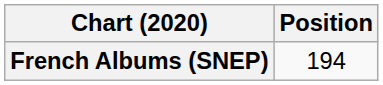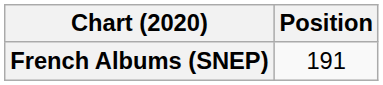 <table class="wikitable plainrowheaders" style="text-align:center">
 <tr>
 <th scope="col">Chart (2020)</th>
 <th scope="col">Position</th>
 </tr>
 <tr>
 <th scope="row">French Albums (SNEP)</th>
-<td>194</td>
+<td>191</td>
 </tr>
 </table>
